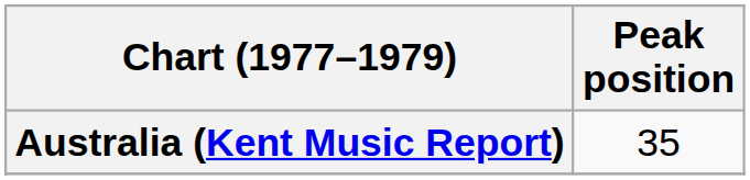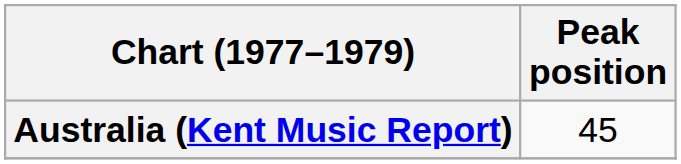 <table class="wikitable sortable plainrowheaders" style="text-align:center">
 <tr>
 <th>Chart (1977–1979)</th>
 <th>Peak<br>position</th>
 </tr>
 <tr>
 <th scope="row">Australia (<a href='#'>Kent Music Report</a>)</th>
-<td>35</td>
+<td>45</td>
 </tr>
 <tr>
 </tr>
 <tr>
 </tr>
 <tr>
 </tr>
 <tr>
 </tr>
 <tr>
 </tr>
 </table>
